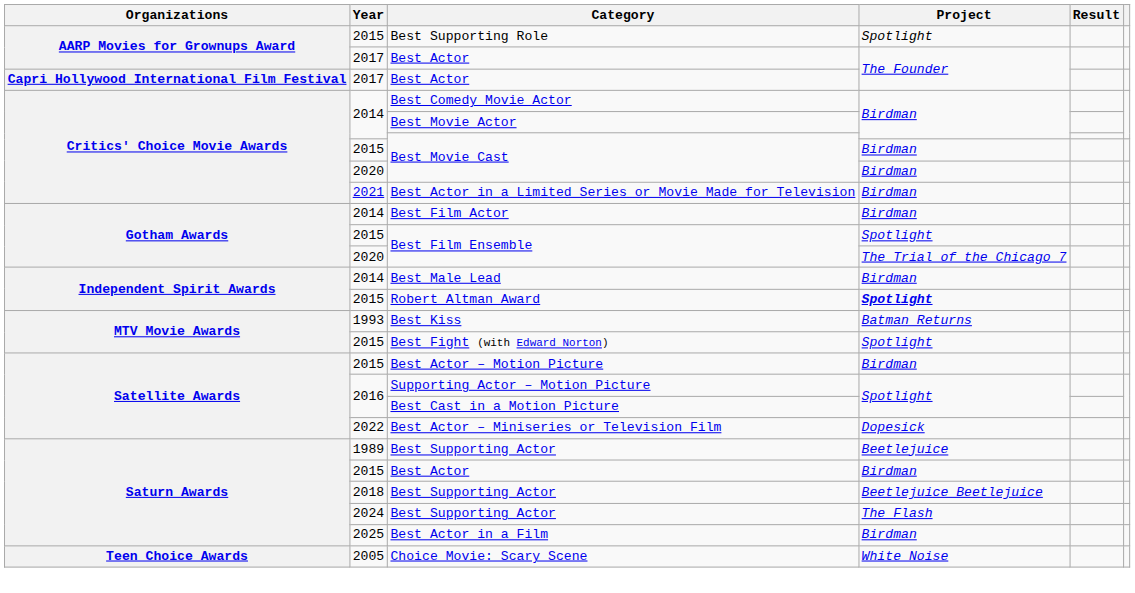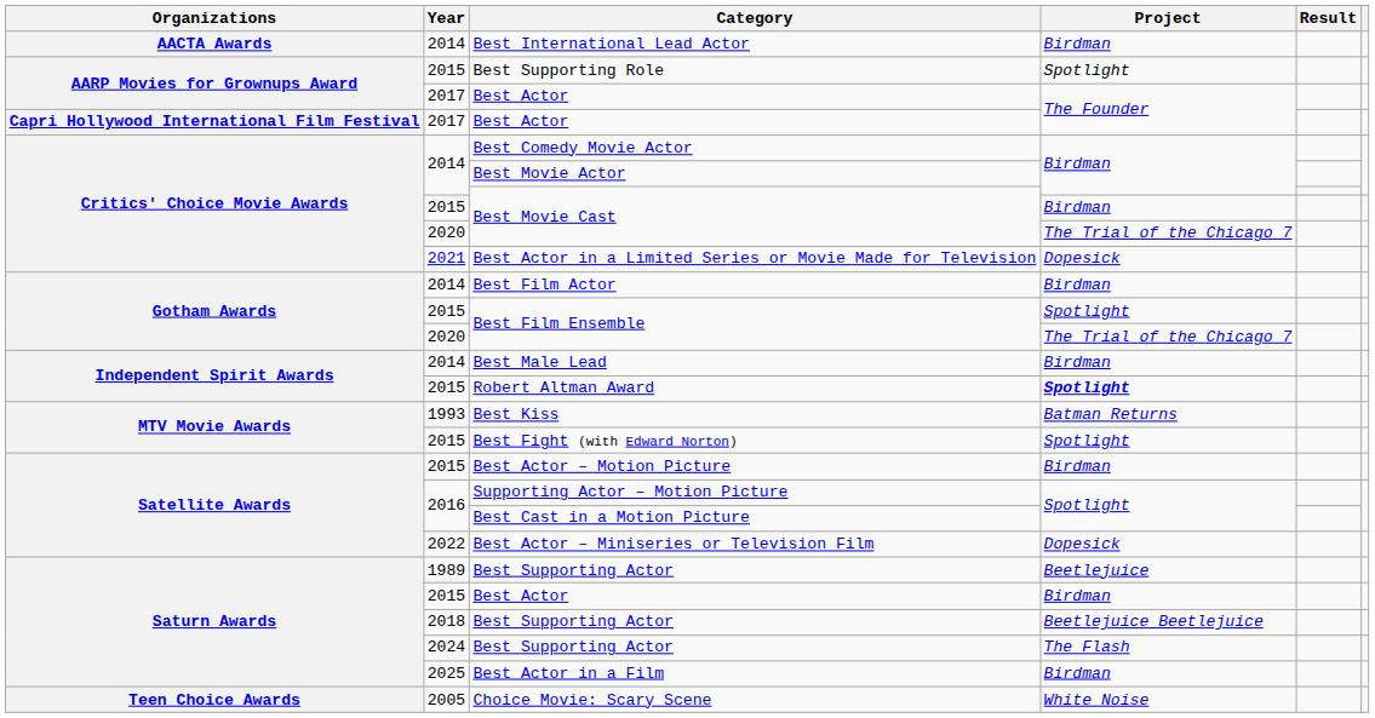 <table class= "wikitable plainrowheaders sortable">
 <tr>
 <th>Organizations</th>
 <th scope="col">Year</th>
 <th scope="col">Category</th>
 <th scope="col">Project</th>
 <th scope="col">Result</th>
 <th scope="col" class="unsortable"></th>
+</tr>
+<tr>
+<th scope="row" rowspan="1"><a href='#'>AACTA Awards</a></th>
+<td style="text-align:center;">2014</td>
+<td><a href='#'>Best International Lead Actor</a></td>
+<td><em><a href='#'>Birdman</a></em></td>
+<td></td>
+<td style="text-align:center;"></td>
 </tr>
 <tr>
 <th scope="row" rowspan="2"><a href='#'>AARP Movies for Grownups Award</a></th>
 <td style="text-align:center;">2015</td>
 <td>Best Supporting Role</td>
 <td><em>Spotlight</em></td>
 <td></td>
 <td style="text-align:center;"></td>
 </tr>
 <tr>
 <td style="text-align:center;">2017</td>
 <td><a href='#'>Best Actor</a></td>
 <td rowspan=2><em><a href='#'>The Founder</a></em></td>
 <td></td>
 <td style="text-align:center;"></td>
 </tr>
 <tr>
 <th scope="row" rowspan="1"><a href='#'>Capri Hollywood International Film Festival</a></th>
 <td style="text-align:center;">2017</td>
 <td><a href='#'>Best Actor</a></td>
 <td></td>
 <td style="text-align:center;"></td>
 </tr>
 <tr>
 <th scope="row" rowspan="6"><a href='#'>Critics' Choice Movie Awards</a></th>
 <td style="text-align:center;", rowspan=3>2014</td>
 <td><a href='#'>Best Comedy Movie Actor</a></td>
 <td rowspan=3><em><a href='#'>Birdman</a></em></td>
 <td></td>
 <td style="text-align:center;", rowspan=3></td>
 </tr>
 <tr>
 <td><a href='#'>Best Movie Actor</a></td>
 <td></td>
 </tr>
 <tr>
 <td rowspan=3><a href='#'>Best Movie Cast</a></td>
 <td></td>
 </tr>
 <tr>
 <td style="text-align:center;">2015</td>
 <td><em><a href='#'>Birdman</a></em></td>
 <td></td>
 <td style="text-align:center;"></td>
 </tr>
 <tr>
 <td style="text-align:center;">2020</td>
-<td><em><a href='#'>Birdman</a></em></td>
+<td><em><a href='#'>The Trial of the Chicago 7</a></em></td>
 <td></td>
 <td style="text-align:center;"></td>
 </tr>
 <tr>
 <td style="text-align:center;"><a href='#'>2021</a></td>
 <td><a href='#'>Best Actor in a Limited Series or Movie Made for Television</a></td>
-<td><em><a href='#'>Birdman</a></em></td>
+<td><em><a href='#'>Dopesick</a></em></td>
 <td></td>
 <td style="text-align:center;"></td>
 </tr>
 <tr>
 <th scope="row" rowspan="3"><a href='#'>Gotham Awards</a></th>
 <td style="text-align:center;">2014</td>
 <td><a href='#'>Best Film Actor</a></td>
 <td><em><a href='#'>Birdman</a></em></td>
 <td></td>
 <td style="text-align:center;"></td>
 </tr>
 <tr>
 <td style="text-align:center;">2015</td>
 <td rowspan=2><a href='#'>Best Film Ensemble</a></td>
 <td><em><a href='#'>Spotlight</a></em></td>
 <td></td>
 <td style="text-align:center;"></td>
 </tr>
 <tr>
 <td style="text-align:center;">2020</td>
 <td><em><a href='#'>The Trial of the Chicago 7</a></em></td>
 <td></td>
 <td style="text-align:center;"></td>
 </tr>
 <tr>
 <th scope="row" rowspan="2"><a href='#'>Independent Spirit Awards</a></th>
 <td style="text-align:center;">2014</td>
 <td><a href='#'>Best Male Lead</a></td>
 <td><em><a href='#'>Birdman</a></em></td>
 <td></td>
 <td style="text-align:center;"></td>
 </tr>
 <tr>
 <td style="text-align:center;">2015</td>
 <td><a href='#'>Robert Altman Award</a></td>
 <td><strong><em><a href='#'>Spotlight</a></em></strong></td>
 <td></td>
 <td style="text-align:center;"></td>
 </tr>
 <tr>
 <th scope="row" rowspan="2"><a href='#'>MTV Movie Awards</a></th>
 <td style="text-align:center;">1993</td>
 <td><a href='#'>Best Kiss</a></td>
 <td><em><a href='#'>Batman Returns</a></em></td>
 <td></td>
 <td style="text-align:center;"></td>
 </tr>
 <tr>
 <td style="text-align:center;">2015</td>
 <td><a href='#'>Best Fight</a> <small>(with <a href='#'>Edward Norton</a>)</small></td>
 <td><em><a href='#'>Spotlight</a></em></td>
 <td></td>
 <td style="text-align:center;"></td>
 </tr>
 <tr>
 <th scope="row" rowspan="4"><a href='#'>Satellite Awards</a></th>
 <td style="text-align:center;">2015</td>
 <td><a href='#'>Best Actor – Motion Picture</a></td>
 <td><em><a href='#'>Birdman</a></em></td>
 <td></td>
 <td style="text-align:center;"></td>
 </tr>
 <tr>
 <td style="text-align:center;" rowspan=2>2016</td>
 <td><a href='#'>Supporting Actor – Motion Picture</a></td>
 <td rowspan=2><em><a href='#'>Spotlight</a></em></td>
 <td></td>
 <td style="text-align:center;" rowspan=2></td>
 </tr>
 <tr>
 <td><a href='#'>Best Cast in a Motion Picture</a></td>
 <td></td>
 </tr>
 <tr>
 <td style="text-align:center;">2022</td>
 <td><a href='#'>Best Actor – Miniseries or Television Film</a></td>
 <td><em><a href='#'>Dopesick</a></em></td>
 <td></td>
 <td style="text-align:center;"></td>
 </tr>
 <tr>
 <th scope="row" rowspan="5"><a href='#'>Saturn Awards</a></th>
 <td style="text-align:center;">1989</td>
 <td><a href='#'>Best Supporting Actor</a></td>
 <td><em><a href='#'>Beetlejuice</a></em></td>
 <td></td>
 <td style="text-align:center;"></td>
 </tr>
 <tr>
 <td style="text-align:center;">2015</td>
 <td><a href='#'>Best Actor</a></td>
 <td><em><a href='#'>Birdman</a></em></td>
 <td></td>
 <td style="text-align:center;"></td>
 </tr>
 <tr>
 <td style="text-align:center;">2018</td>
 <td><a href='#'>Best Supporting Actor</a></td>
 <td><em><a href='#'>Beetlejuice Beetlejuice</a></em></td>
 <td></td>
 <td style="text-align:center;"></td>
 </tr>
 <tr>
 <td style="text-align:center;">2024</td>
 <td><a href='#'>Best Supporting Actor</a></td>
 <td><em><a href='#'>The Flash</a></em></td>
 <td></td>
 <td style="text-align:center;"></td>
 </tr>
 <tr>
 <td style="text-align:center;">2025</td>
 <td><a href='#'>Best Actor in a Film</a></td>
 <td><em><a href='#'>Birdman</a></em></td>
 <td></td>
 <td style="text-align:center;"></td>
 </tr>
 <tr>
 <th scope="row" rowspan="1"><a href='#'>Teen Choice Awards</a></th>
 <td style="text-align:center;">2005</td>
 <td><a href='#'>Choice Movie: Scary Scene</a></td>
 <td><em><a href='#'>White Noise</a></em></td>
 <td></td>
 <td style="text-align:center;"></td>
 </tr>
 </table>
